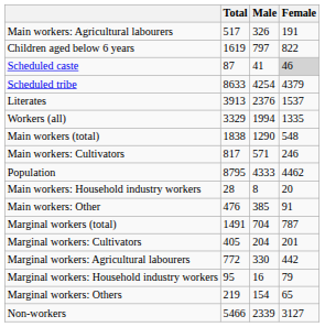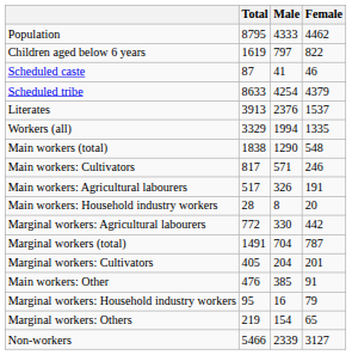 <table class="wikitable sortable">
 <tr>
 <th></th>
 <th>Total</th>
 <th>Male</th>
 <th>Female</th>
 </tr>
 <tr>
-<td>Main workers: Agricultural labourers</td>
-<td>517</td>
-<td>326</td>
-<td>191</td>
+<td>Population</td>
+<td>8795</td>
+<td>4333</td>
+<td>4462</td>
 </tr>
 <tr>
 <td>Children aged below 6 years</td>
 <td>1619</td>
 <td>797</td>
 <td>822</td>
 </tr>
 <tr>
 <td><a href='#'>Scheduled caste</a></td>
 <td>87</td>
 <td>41</td>
-<td style="background: lightgrey;">46</td>
+<td>46</td>
 </tr>
 <tr>
 <td><a href='#'>Scheduled tribe</a></td>
 <td>8633</td>
 <td>4254</td>
 <td>4379</td>
 </tr>
 <tr>
 <td>Literates</td>
 <td>3913</td>
 <td>2376</td>
 <td>1537</td>
 </tr>
 <tr>
 <td>Workers (all)</td>
 <td>3329</td>
 <td>1994</td>
 <td>1335</td>
 </tr>
 <tr>
 <td>Main workers (total)</td>
 <td>1838</td>
 <td>1290</td>
 <td>548</td>
 </tr>
 <tr>
 <td>Main workers: Cultivators</td>
 <td>817</td>
 <td>571</td>
 <td>246</td>
 </tr>
 <tr>
-<td>Population</td>
-<td>8795</td>
-<td>4333</td>
-<td>4462</td>
+<td>Main workers: Agricultural labourers</td>
+<td>517</td>
+<td>326</td>
+<td>191</td>
 </tr>
 <tr>
 <td>Main workers: Household industry workers</td>
 <td>28</td>
 <td>8</td>
 <td>20</td>
 </tr>
 <tr>
-<td>Main workers: Other</td>
-<td>476</td>
-<td>385</td>
-<td>91</td>
+<td>Marginal workers: Agricultural labourers</td>
+<td>772</td>
+<td>330</td>
+<td>442</td>
 </tr>
 <tr>
 <td>Marginal workers (total)</td>
 <td>1491</td>
 <td>704</td>
 <td>787</td>
 </tr>
 <tr>
 <td>Marginal workers: Cultivators</td>
 <td>405</td>
 <td>204</td>
 <td>201</td>
 </tr>
 <tr>
-<td>Marginal workers: Agricultural labourers</td>
-<td>772</td>
-<td>330</td>
-<td>442</td>
+<td>Main workers: Other</td>
+<td>476</td>
+<td>385</td>
+<td>91</td>
 </tr>
 <tr>
 <td>Marginal workers: Household industry workers</td>
 <td>95</td>
 <td>16</td>
 <td>79</td>
 </tr>
 <tr>
 <td>Marginal workers: Others</td>
 <td>219</td>
 <td>154</td>
 <td>65</td>
 </tr>
 <tr>
 <td>Non-workers</td>
 <td>5466</td>
 <td>2339</td>
 <td>3127</td>
 </tr>
 </table>
